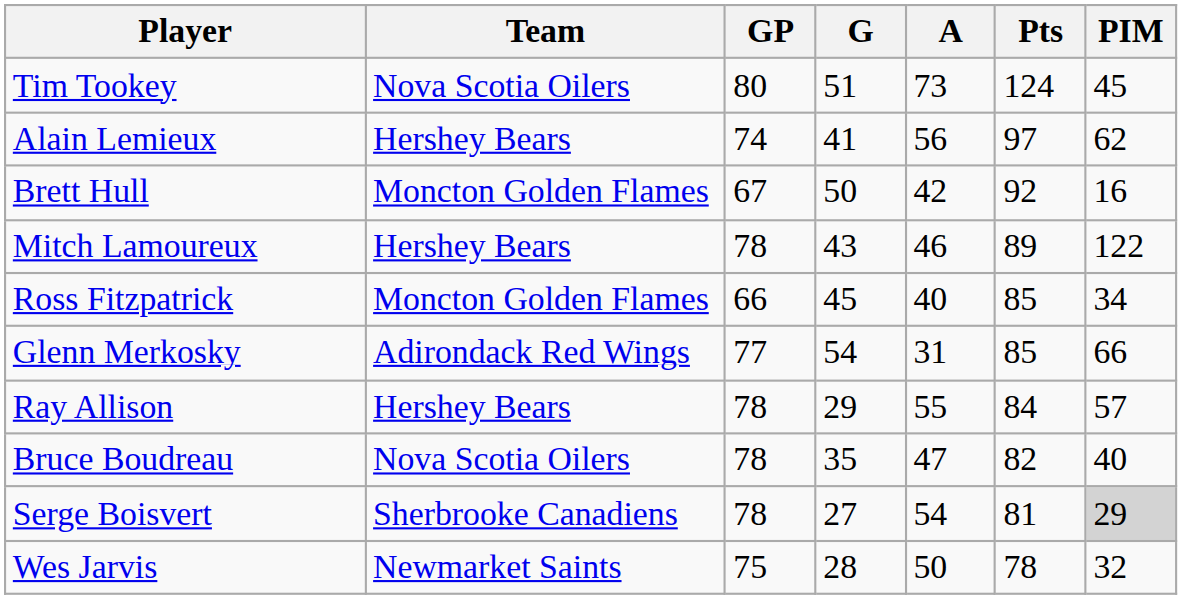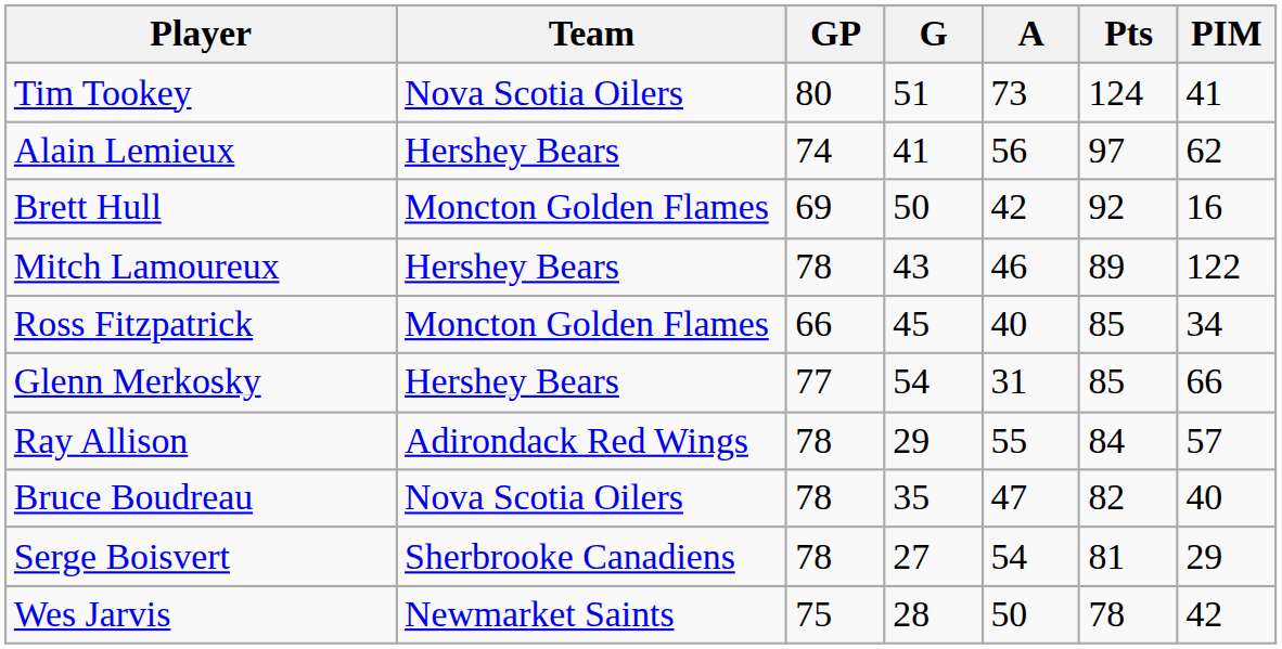 <table class="wikitable">
 <tr>
 <th bgcolor="#DDDDFF" width="30%">Player</th>
 <th bgcolor="#DDDDFF" width="30%">Team</th>
 <th bgcolor="#DDDDFF" width="7.5%">GP</th>
 <th bgcolor="#DDDDFF" width="7.5%">G</th>
 <th bgcolor="#DDDDFF" width="7.5%">A</th>
 <th bgcolor="#DDDDFF" width="7.5%">Pts</th>
 <th bgcolor="#DDDDFF" width="7.5%">PIM</th>
 </tr>
 <tr>
 <td><a href='#'>Tim Tookey</a></td>
 <td><a href='#'>Nova Scotia Oilers</a></td>
 <td>80</td>
 <td>51</td>
 <td>73</td>
 <td>124</td>
-<td>45</td>
+<td>41</td>
 </tr>
 <tr>
 <td><a href='#'>Alain Lemieux</a></td>
 <td><a href='#'>Hershey Bears</a></td>
 <td>74</td>
 <td>41</td>
 <td>56</td>
 <td>97</td>
 <td>62</td>
 </tr>
 <tr>
 <td><a href='#'>Brett Hull</a></td>
 <td><a href='#'>Moncton Golden Flames</a></td>
-<td>67</td>
+<td>69</td>
 <td>50</td>
 <td>42</td>
 <td>92</td>
 <td>16</td>
 </tr>
 <tr>
 <td><a href='#'>Mitch Lamoureux</a></td>
 <td><a href='#'>Hershey Bears</a></td>
 <td>78</td>
 <td>43</td>
 <td>46</td>
 <td>89</td>
 <td>122</td>
 </tr>
 <tr>
 <td><a href='#'>Ross Fitzpatrick</a></td>
 <td><a href='#'>Moncton Golden Flames</a></td>
 <td>66</td>
 <td>45</td>
 <td>40</td>
 <td>85</td>
 <td>34</td>
 </tr>
 <tr>
 <td><a href='#'>Glenn Merkosky</a></td>
-<td><a href='#'>Adirondack Red Wings</a></td>
+<td><a href='#'>Hershey Bears</a></td>
 <td>77</td>
 <td>54</td>
 <td>31</td>
 <td>85</td>
 <td>66</td>
 </tr>
 <tr>
 <td><a href='#'>Ray Allison</a></td>
-<td><a href='#'>Hershey Bears</a></td>
+<td><a href='#'>Adirondack Red Wings</a></td>
 <td>78</td>
 <td>29</td>
 <td>55</td>
 <td>84</td>
 <td>57</td>
 </tr>
 <tr>
 <td><a href='#'>Bruce Boudreau</a></td>
 <td><a href='#'>Nova Scotia Oilers</a></td>
 <td>78</td>
 <td>35</td>
 <td>47</td>
 <td>82</td>
 <td>40</td>
 </tr>
 <tr>
 <td><a href='#'>Serge Boisvert</a></td>
 <td><a href='#'>Sherbrooke Canadiens</a></td>
 <td>78</td>
 <td>27</td>
 <td>54</td>
 <td>81</td>
-<td style="background: lightgrey;">29</td>
+<td>29</td>
 </tr>
 <tr>
 <td><a href='#'>Wes Jarvis</a></td>
 <td><a href='#'>Newmarket Saints</a></td>
 <td>75</td>
 <td>28</td>
 <td>50</td>
 <td>78</td>
-<td>32</td>
+<td>42</td>
 </tr>
 </table>
